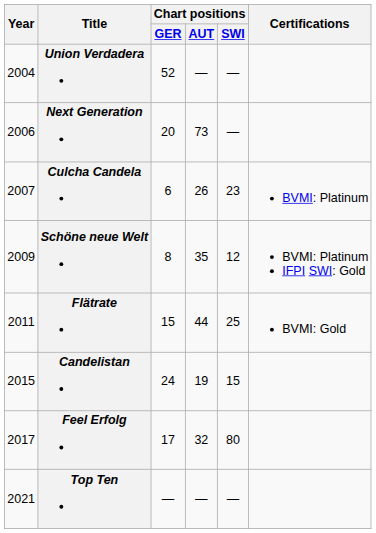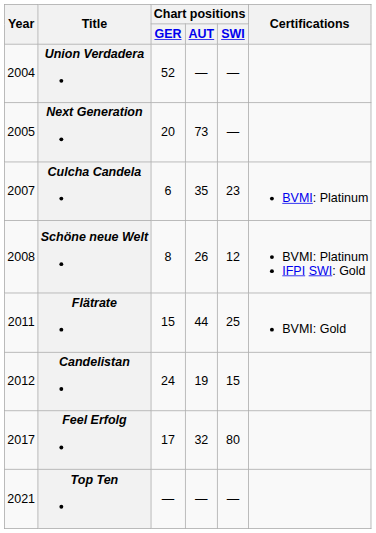 <table class="wikitable plainrowheaders">
 <tr>
 <th rowspan="2">Year</th>
 <th rowspan="2">Title</th>
 <th colspan="3">Chart positions</th>
 <th rowspan="2">Certifications</th>
 </tr>
 <tr>
 <th><a href='#'>GER</a><br></th>
 <th><a href='#'>AUT</a><br></th>
 <th><a href='#'>SWI</a><br></th>
 </tr>
 <tr>
 <td align="center">2004</td>
 <th scope="row"><em>Union Verdadera</em><br><ul><li></li></ul></th>
 <td align="center">52</td>
 <td align="center">—</td>
 <td align="center">—</td>
 <td></td>
 </tr>
 <tr>
-<td align="center">2006</td>
+<td align="center">2005</td>
 <th scope="row"><em>Next Generation</em><br><ul><li></li></ul></th>
 <td align="center">20</td>
 <td align="center">73</td>
 <td align="center">—</td>
 <td></td>
 </tr>
 <tr>
 <td align="center">2007</td>
 <th scope="row"><em>Culcha Candela</em><br><ul><li></li></ul></th>
 <td align="center">6</td>
-<td align="center">26</td>
+<td align="center">35</td>
 <td align="center">23</td>
 <td><br><ul><li><a href='#'>BVMI</a>: Platinum</li></ul></td>
 </tr>
 <tr>
-<td align="center">2009</td>
+<td align="center">2008</td>
 <th scope="row"><em>Schöne neue Welt</em><br><ul><li></li></ul></th>
 <td align="center">8</td>
-<td align="center">35</td>
+<td align="center">26</td>
 <td align="center">12</td>
 <td><br><ul><li>BVMI: Platinum</li><li><a href='#'>IFPI</a> <a href='#'>SWI</a>: Gold</li></ul></td>
 </tr>
 <tr>
 <td align="center">2011</td>
 <th scope="row"><em>Flätrate</em><br><ul><li></li></ul></th>
 <td align="center">15</td>
 <td align="center">44</td>
 <td align="center">25</td>
 <td><br><ul><li>BVMI: Gold</li></ul></td>
 </tr>
 <tr>
-<td align="center">2015</td>
+<td align="center">2012</td>
 <th scope="row"><em>Candelistan</em><br><ul><li></li></ul></th>
 <td align="center">24</td>
 <td align="center">19</td>
 <td align="center">15</td>
 <td></td>
 </tr>
 <tr>
 <td align="center">2017</td>
 <th scope="row"><em>Feel Erfolg</em><br><ul><li></li></ul></th>
 <td align="center">17</td>
 <td align="center">32<br></td>
 <td align="center">80</td>
 <td></td>
 </tr>
 <tr>
 <td align="center">2021</td>
 <th scope="row"><em>Top Ten</em><br><ul><li></li></ul></th>
 <td align="center">—</td>
 <td align="center">—</td>
 <td align="center">—</td>
 <td></td>
 </tr>
 </table>
